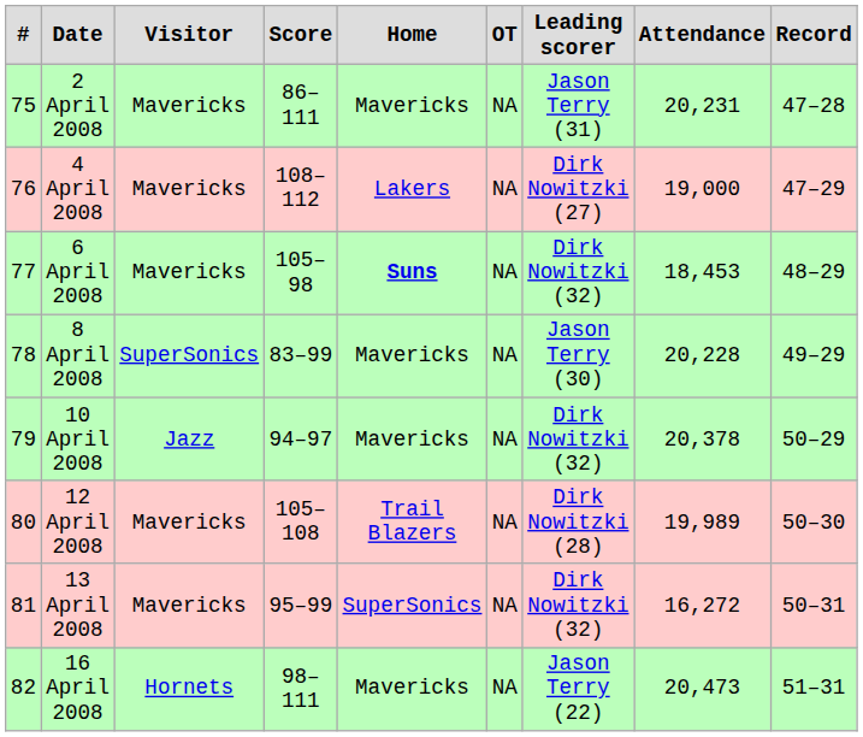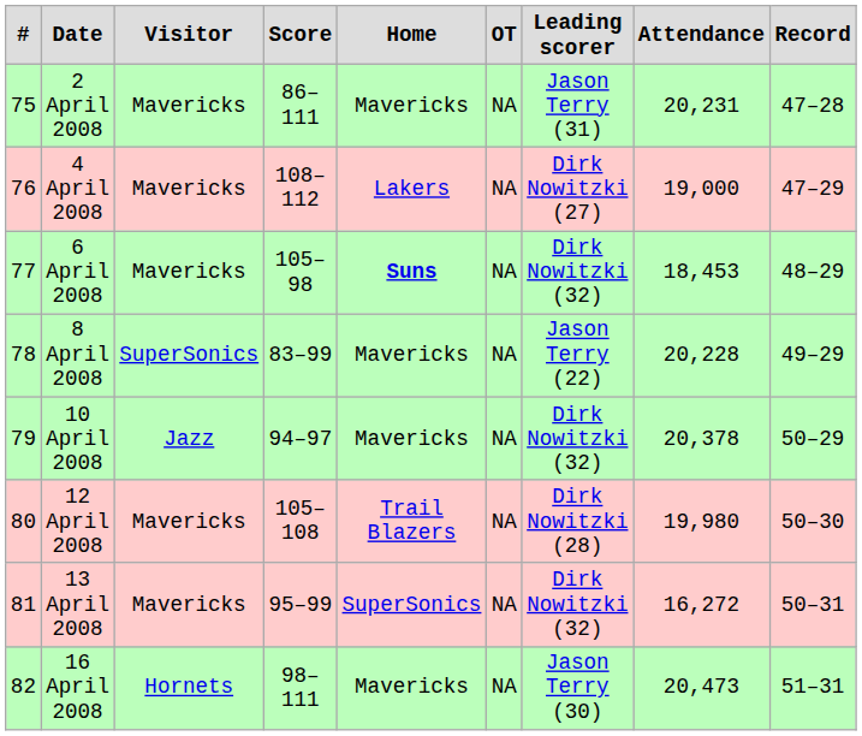 <table class="wikitable" width="80%">
 <tr align="center"  bgcolor="#dddddd">
 <td><strong>#</strong></td>
 <td><strong>Date</strong></td>
 <td><strong>Visitor</strong></td>
 <td><strong>Score</strong></td>
 <td><strong>Home</strong></td>
 <td><strong>OT</strong></td>
 <td><strong>Leading scorer</strong></td>
 <td><strong>Attendance</strong></td>
 <td><strong>Record</strong></td>
 </tr>
 <tr align="center" bgcolor="#bbffbb">
 <td>75</td>
 <td>2 April 2008</td>
 <td>Mavericks</td>
 <td>86–111</td>
 <td>Mavericks</td>
 <td>NA</td>
 <td><a href='#'>Jason Terry</a> (31)</td>
 <td>20,231</td>
 <td>47–28</td>
 </tr>
 <tr align="center" bgcolor="#ffcccc">
 <td>76</td>
 <td>4 April 2008</td>
 <td>Mavericks</td>
 <td>108–112</td>
 <td><a href='#'>Lakers</a></td>
 <td>NA</td>
 <td><a href='#'>Dirk Nowitzki</a> (27)</td>
 <td>19,000</td>
 <td>47–29</td>
 </tr>
 <tr align="center" bgcolor="#bbffbb">
 <td>77</td>
 <td>6 April 2008</td>
 <td>Mavericks</td>
 <td>105–98</td>
 <td><strong><a href='#'>Suns</a></strong></td>
 <td>NA</td>
 <td><a href='#'>Dirk Nowitzki</a> (32)</td>
 <td>18,453</td>
 <td>48–29</td>
 </tr>
 <tr align="center" bgcolor="#bbffbb">
 <td>78</td>
 <td>8 April 2008</td>
 <td><a href='#'>SuperSonics</a></td>
 <td>83–99</td>
 <td>Mavericks</td>
 <td>NA</td>
-<td><a href='#'>Jason Terry</a> (30)</td>
+<td><a href='#'>Jason Terry</a> (22)</td>
 <td>20,228</td>
 <td>49–29</td>
 </tr>
 <tr align="center" bgcolor="#bbffbb">
 <td>79</td>
 <td>10 April 2008</td>
 <td><a href='#'>Jazz</a></td>
 <td>94–97</td>
 <td>Mavericks</td>
 <td>NA</td>
 <td><a href='#'>Dirk Nowitzki</a> (32)</td>
 <td>20,378</td>
 <td>50–29</td>
 </tr>
 <tr align="center" bgcolor="#ffcccc">
 <td>80</td>
 <td>12 April 2008</td>
 <td>Mavericks</td>
 <td>105–108</td>
 <td><a href='#'>Trail Blazers</a></td>
 <td>NA</td>
 <td><a href='#'>Dirk Nowitzki</a> (28)</td>
-<td>19,989</td>
+<td>19,980</td>
 <td>50–30</td>
 </tr>
 <tr align="center" bgcolor="#ffcccc">
 <td>81</td>
 <td>13 April 2008</td>
 <td>Mavericks</td>
 <td>95–99</td>
 <td><a href='#'>SuperSonics</a></td>
 <td>NA</td>
 <td><a href='#'>Dirk Nowitzki</a> (32)</td>
 <td>16,272</td>
 <td>50–31</td>
 </tr>
 <tr align="center" bgcolor="#bbffbb">
 <td>82</td>
 <td>16 April 2008</td>
 <td><a href='#'>Hornets</a></td>
 <td>98–111</td>
 <td>Mavericks</td>
 <td>NA</td>
-<td><a href='#'>Jason Terry</a> (22)</td>
+<td><a href='#'>Jason Terry</a> (30)</td>
 <td>20,473</td>
 <td>51–31</td>
 </tr>
 </table>
